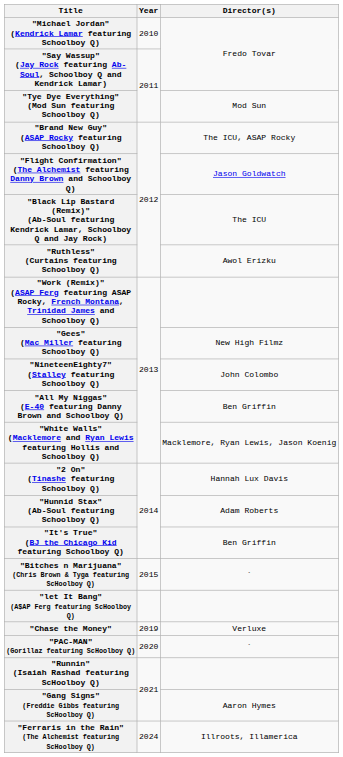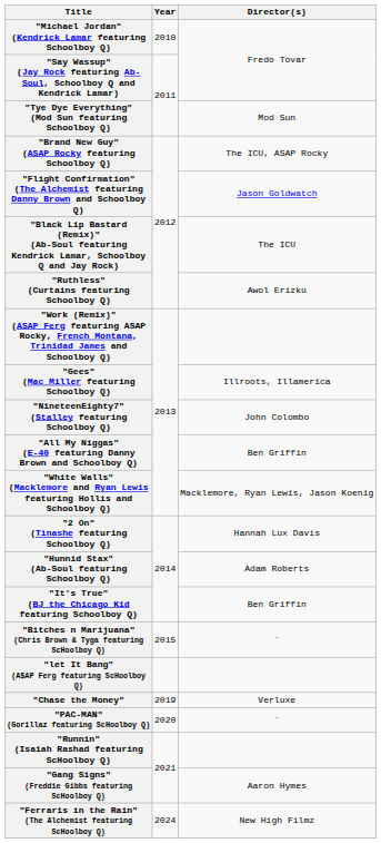 <table class="wikitable plainrowheaders" style="text-align:center;">
 <tr>
 <th scope="col" style="width:16em;">Title</th>
 <th scope="col">Year</th>
 <th scope="col">Director(s)</th>
 </tr>
 <tr>
 <th scope="row">"Michael Jordan"<br><span>(<a href='#'>Kendrick Lamar</a> featuring Schoolboy Q)</span></th>
 <td>2010</td>
 <td rowspan="2">Fredo Tovar</td>
 </tr>
 <tr>
 <th scope="row">"Say Wassup"<br><span>(<a href='#'>Jay Rock</a> featuring <a href='#'>Ab-Soul</a>, Schoolboy Q and Kendrick Lamar)</span></th>
 <td rowspan="2">2011</td>
 </tr>
 <tr>
 <th scope="row">"Tye Dye Everything"<br><span>(Mod Sun featuring Schoolboy Q)</span></th>
 <td>Mod Sun</td>
 </tr>
 <tr>
 <th scope="row">"Brand New Guy"<br><span>(<a href='#'>ASAP Rocky</a> featuring Schoolboy Q)</span></th>
 <td rowspan="4">2012</td>
 <td>The ICU, ASAP Rocky</td>
 </tr>
 <tr>
 <th scope="row">"Flight Confirmation"<br><span>(<a href='#'>The Alchemist</a> featuring <a href='#'>Danny Brown</a> and Schoolboy Q)</span></th>
 <td><a href='#'>Jason Goldwatch</a></td>
 </tr>
 <tr>
 <th scope="row">"Black Lip Bastard (Remix)"<br><span>(Ab-Soul featuring Kendrick Lamar, Schoolboy Q and Jay Rock)</span></th>
 <td>The ICU</td>
 </tr>
 <tr>
 <th scope="row">"Ruthless"<br><span>(Curtains featuring Schoolboy Q)</span></th>
 <td>Awol Erizku</td>
 </tr>
 <tr>
 <th scope="row">"Work (Remix)"<br><span>(<a href='#'>ASAP Ferg</a> featuring ASAP Rocky, <a href='#'>French Montana</a>, <a href='#'>Trinidad James</a> and Schoolboy Q)</span></th>
 <td rowspan="5">2013</td>
 <td></td>
 </tr>
 <tr>
 <th scope="row">"Gees"<br><span>(<a href='#'>Mac Miller</a> featuring Schoolboy Q)</span></th>
-<td>New High Filmz</td>
+<td>Illroots, Illamerica</td>
 </tr>
 <tr>
 <th scope="row">"NineteenEighty7"<br><span>(<a href='#'>Stalley</a> featuring Schoolboy Q)</span></th>
 <td>John Colombo</td>
 </tr>
 <tr>
 <th scope="row">"All My Niggas"<br><span>(<a href='#'>E-40</a> featuring Danny Brown and Schoolboy Q)</span></th>
 <td>Ben Griffin</td>
 </tr>
 <tr>
 <th scope="row">"White Walls"<br><span>(<a href='#'>Macklemore</a> and <a href='#'>Ryan Lewis</a> featuring Hollis and Schoolboy Q)</span></th>
 <td>Macklemore, Ryan Lewis, Jason Koenig</td>
 </tr>
 <tr>
 <th scope="row">"2 On"<br><span>(<a href='#'>Tinashe</a> featuring Schoolboy Q)</span></th>
 <td rowspan="3">2014</td>
 <td>Hannah Lux Davis</td>
 </tr>
 <tr>
 <th scope="row">"Hunnid Stax"<br><span>(Ab-Soul featuring Schoolboy Q)</span></th>
 <td>Adam Roberts</td>
 </tr>
 <tr>
 <th scope="row">"It's True"<br><span>(<a href='#'>BJ the Chicago Kid</a> featuring Schoolboy Q)</span></th>
 <td>Ben Griffin</td>
 </tr>
 <tr>
 <th>"Bitches n Marijuana"<br><small>(Chris Brown & Tyga featuring ScHoolboy Q)</small></th>
 <td>2015</td>
 <td>`</td>
 </tr>
 <tr>
 <th>"let It Bang"<br><small>(A$AP Ferg featuring ScHoolboy Q)</small></th>
 <td></td>
 <td></td>
 </tr>
 <tr>
 <th scope="row">"Chase the Money"<br></th>
 <td>2019</td>
 <td>Verluxe</td>
 </tr>
 <tr>
 <th>"PAC-MAN"<br><small>(Gorillaz featuring ScHoolboy Q)</small></th>
 <td>2020</td>
 <td>`</td>
 </tr>
 <tr>
 <th>"Runnin"<br>(Isaiah Rashad featuring ScHoolboy Q)</th>
 <td rowspan="2">2021</td>
 <td></td>
 </tr>
 <tr>
 <th>"Gang Signs"<br><small>(Freddie Gibbs featuring ScHoolboy Q)</small></th>
 <td>Aaron Hymes</td>
 </tr>
 <tr>
 <th>"Ferraris in the Rain"<br><small>(The Alchemist featuring ScHoolboy Q)</small></th>
 <td>2024</td>
-<td>Illroots, Illamerica</td>
+<td>New High Filmz</td>
 </tr>
 </table>
